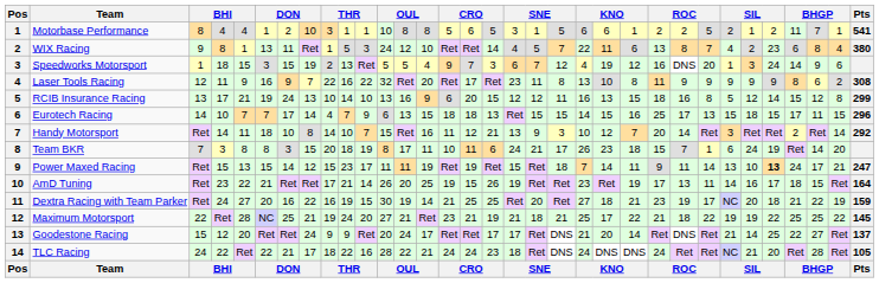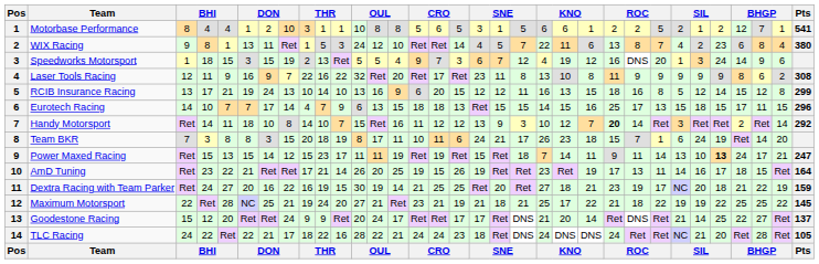 <table class="wikitable" style="font-size: 85%; text-align: center;">
 <tr valign="top">
 <th valign="middle">Pos</th>
 <th valign="middle">Team</th>
 <th colspan="3"><a href='#'>BHI</a></th>
 <th colspan="3"><a href='#'>DON</a></th>
 <th colspan="3"><a href='#'>THR</a></th>
 <th colspan="3"><a href='#'>OUL</a></th>
 <th colspan="3"><a href='#'>CRO</a></th>
 <th colspan="3"><a href='#'>SNE</a></th>
 <th colspan="3"><a href='#'>KNO</a></th>
 <th colspan="3"><a href='#'>ROC</a></th>
 <th colspan="3"><a href='#'>SIL</a></th>
 <th colspan="3"><a href='#'>BHGP</a></th>
 <th valign=middle>Pts</th>
 </tr>
 <tr>
 <th>1</th>
 <td align=left><a href='#'>Motorbase Performance</a></td>
 <td style="background:#ffdf9f;">8</td>
 <td style="background:#dfdfdf;">4</td>
 <td style="background:#dfdfdf;">4</td>
 <td style="background:#ffffbf;">1</td>
 <td style="background:#ffffbf;">2</td>
 <td style="background:#ffdf9f;">10</td>
 <td style="background:#ffdf9f;">3</td>
 <td style="background:#ffffbf;">1</td>
 <td style="background:#ffffbf;">1</td>
 <td style="background:#dfffdf;">10</td>
 <td style="background:#dfdfdf;">8</td>
 <td style="background:#dfdfdf;">8</td>
 <td style="background:#ffffbf;">5</td>
 <td style="background:#ffffbf;">6</td>
 <td style="background:#dfdfdf;">5</td>
 <td style="background:#ffffbf;">3</td>
 <td style="background:#ffffbf;">1</td>
 <td style="background:#dfdfdf;">5</td>
 <td style="background:#dfdfdf;">6</td>
 <td style="background:#ffffbf;">6</td>
 <td style="background:#ffffbf;">1</td>
 <td style="background:#ffffbf;">2</td>
 <td style="background:#ffffbf;">2</td>
 <td style="background:#dfdfdf;">5</td>
 <td style="background:#dfdfdf;">2</td>
 <td style="background:#ffffbf;">1</td>
 <td style="background:#ffffbf;">2</td>
-<td style="background:#dfffdf;">11</td>
+<td style="background:#dfffdf;">12</td>
 <td style="background:#dfdfdf;">7</td>
 <td style="background:#ffffbf;">1</td>
 <th>541</th>
 </tr>
 <tr>
 <th>2</th>
 <td align=left><a href='#'>WIX Racing</a></td>
 <td style="background:#dfffdf;">9</td>
 <td style="background:#ffdf9f;">8</td>
 <td style="background:#ffffbf;">1</td>
 <td style="background:#dfffdf;">13</td>
 <td style="background:#dfffdf;">11</td>
 <td style="background:#efcfff;">Ret</td>
 <td style="background:#ffffbf;">1</td>
 <td style="background:#dfdfdf;">5</td>
 <td style="background:#dfdfdf;">3</td>
 <td style="background:#dfffdf;">24</td>
 <td style="background:#dfffdf;">12</td>
 <td style="background:#dfffdf;">10</td>
 <td style="background:#efcfff;">Ret</td>
 <td style="background:#efcfff;">Ret</td>
 <td style="background:#dfffdf;">14</td>
 <td style="background:#dfdfdf;">4</td>
 <td style="background:#dfdfdf;">5</td>
 <td style="background:#ffdf9f;">7</td>
 <td style="background:#dfffdf;">22</td>
 <td style="background:#ffdf9f;">11</td>
 <td style="background:#dfdfdf;">6</td>
 <td style="background:#dfffdf;">13</td>
 <td style="background:#ffdf9f;">8</td>
 <td style="background:#ffdf9f;">7</td>
 <td style="background:#dfffdf;">4</td>
 <td style="background:#dfdfdf;">2</td>
 <td style="background:#dfffdf;">23</td>
 <td style="background:#dfdfdf;">6</td>
 <td style="background:#ffdf9f;">8</td>
 <td style="background:#ffdf9f;">4</td>
 <th>380</th>
 </tr>
 <tr>
 <th>3</th>
 <td align=left><a href='#'>Speedworks Motorsport</a></td>
 <td style="background:#ffffbf;">1</td>
 <td style="Background:#dfffdf;">18</td>
 <td style="Background:#dfffdf;">15</td>
 <td style="background:#dfdfdf;">3</td>
 <td style="Background:#dfffdf;">15</td>
 <td style="Background:#dfffdf;">19</td>
 <td style="background:#dfdfdf;">2</td>
 <td style="Background:#dfffdf;">13</td>
 <td style="background:#efcfff;">Ret</td>
 <td style="background:#ffffbf;">5</td>
 <td style="background:#ffffbf;">5</td>
 <td style="background:#ffffbf;">4</td>
 <td style="background:#ffdf9f;">9</td>
 <td style="background:#dfdfdf;">7</td>
 <td style="background:#ffffbf;">3</td>
 <td style="background:#ffdf9f;">6</td>
 <td style="background:#ffdf9f;">7</td>
 <td style="Background:#dfffdf;">12</td>
 <td style="background:#ffffbf;">4</td>
 <td style="Background:#dfffdf;">19</td>
 <td style="Background:#dfffdf;">12</td>
 <td style="Background:#dfffdf;">16</td>
 <td style="background:#ffffff;">DNS</td>
 <td style="Background:#dfffdf;">20</td>
 <td style="background:#ffffbf;">1</td>
 <td style="background:#ffdf9f;">3</td>
 <td style="Background:#dfffdf;">24</td>
 <td style="Background:#dfffdf;">14</td>
 <td style="Background:#dfffdf;">9</td>
 <td style="Background:#dfffdf;">6</td>
 <th></th>
 </tr>
 <tr>
 <th>4</th>
 <td align=left><a href='#'>Laser Tools Racing</a></td>
 <td style="background:#dfffdf;">12</td>
 <td style="background:#dfffdf;">11</td>
 <td style="background:#dfffdf;">9</td>
 <td style="background:#dfffdf;">16</td>
 <td style="background:#ffdf9f;">9</td>
 <td style="background:#ffffbf;">7</td>
 <td style="background:#dfffdf;">22</td>
 <td style="background:#dfffdf;">16</td>
 <td style="background:#dfffdf;">22</td>
 <td style="background:#dfffdf;">32</td>
 <td style="background:#efcfff;">Ret</td>
 <td style="background:#dfffdf;">20</td>
 <td style="background:#efcfff;">Ret</td>
 <td style="background:#dfffdf;">17</td>
 <td style="background:#efcfff;">Ret</td>
 <td style="background:#dfffdf;">23</td>
 <td style="background:#dfffdf;">11</td>
 <td style="background:#dfffdf;">8</td>
 <td style="background:#dfffdf;">13</td>
 <td style="background:#dfdfdf;">10</td>
 <td style="background:#dfffdf;">8</td>
 <td style="background:#ffdf9f;">11</td>
 <td style="background:#dfffdf;">9</td>
 <td style="background:#dfffdf;">9</td>
 <td style="background:#dfffdf;">9</td>
 <td style="background:#dfffdf;">9</td>
 <td style="background:#dfdfdf;">9</td>
 <td style="background:#ffdf9f;">8</td>
 <td style="background:#ffffbf;">6</td>
 <td style="background:#dfdfdf;">2</td>
 <th>308</th>
 </tr>
 <tr>
 <th>5</th>
 <td align=left><a href='#'>RCIB Insurance Racing</a></td>
 <td style="background:#dfffdf;">13</td>
 <td style="Background:#dfffdf;">17</td>
 <td style="Background:#dfffdf;">21</td>
 <td style="Background:#dfffdf;">19</td>
 <td style="Background:#dfffdf;">24</td>
 <td style="Background:#dfffdf;">13</td>
 <td style="Background:#dfffdf;">10</td>
 <td style="Background:#dfffdf;">14</td>
 <td style="Background:#dfffdf;">10</td>
 <td style="Background:#dfffdf;">13</td>
 <td style="Background:#dfffdf;">16</td>
 <td style="background:#ffdf9f;">9</td>
 <td style="background:#dfdfdf;">6</td>
 <td style="Background:#dfffdf;">20</td>
 <td style="Background:#dfffdf;">15</td>
 <td style="Background:#dfffdf;">12</td>
 <td style="Background:#dfffdf;">12</td>
 <td style="Background:#dfffdf;">11</td>
 <td style="Background:#dfffdf;">16</td>
 <td style="Background:#dfffdf;">13</td>
 <td style="Background:#dfffdf;">15</td>
 <td style="Background:#dfffdf;">18</td>
 <td style="Background:#dfffdf;">16</td>
 <td style="Background:#dfffdf;">8</td>
 <td style="Background:#dfffdf;">5</td>
 <td style="Background:#dfffdf;">12</td>
 <td style="Background:#dfffdf;">14</td>
 <td style="Background:#dfffdf;">15</td>
 <td style="Background:#dfffdf;">12</td>
 <td style="Background:#dfffdf;">8</td>
 <th>299</th>
 </tr>
 <tr>
 <th>6</th>
 <td align=left><a href='#'>Eurotech Racing</a></td>
 <td style="background:#dfffdf;">14</td>
 <td style="Background:#dfffdf;">10</td>
 <td style="Background:#ffdf9f;">7</td>
 <td style="Background:#ffdf9f;">7</td>
 <td style="background:#dfffdf;">17</td>
 <td style="background:#dfffdf;">14</td>
 <td style="background:#dfffdf;">4</td>
 <td style="Background:#ffdf9f;">7</td>
 <td style="background:#dfffdf;">9</td>
 <td style="background:#dfdfdf;">6</td>
 <td style="background:#dfffdf;">13</td>
 <td style="background:#dfffdf;">15</td>
 <td style="background:#dfffdf;">18</td>
 <td style="background:#dfffdf;">18</td>
 <td style="background:#dfffdf;">13</td>
 <td style="background:#efcfff;">Ret</td>
 <td style="background:#dfffdf;">15</td>
 <td style="background:#dfffdf;">15</td>
 <td style="background:#dfffdf;">14</td>
 <td style="background:#dfffdf;">15</td>
 <td style="background:#dfffdf;">16</td>
 <td style="background:#dfffdf;">25</td>
 <td style="background:#dfffdf;">17</td>
 <td style="background:#dfffdf;">13</td>
 <td style="background:#dfffdf;">15</td>
 <td style="background:#dfffdf;">18</td>
 <td style="background:#dfffdf;">15</td>
 <td style="background:#dfffdf;">17</td>
 <td style="background:#dfffdf;">11</td>
 <td style="background:#dfffdf;">15</td>
 <th>296</th>
 </tr>
 <tr>
 <th>7</th>
 <td align=left><a href='#'>Handy Motorsport</a></td>
 <td style="background:#efcfff;">Ret</td>
 <td style="Background:#dfffdf;">14</td>
 <td style="Background:#dfffdf;">11</td>
 <td style="Background:#dfffdf;">18</td>
 <td style="Background:#dfffdf;">10</td>
 <td style="background:#dfdfdf;">8</td>
 <td style="Background:#dfffdf;">14</td>
 <td style="Background:#dfffdf;">10</td>
 <td style="background:#ffdf9f;">7</td>
 <td style="Background:#dfffdf;">15</td>
 <td style="background:#efcfff;">Ret</td>
 <td style="Background:#dfffdf;">16</td>
 <td style="Background:#dfffdf;">11</td>
 <td style="Background:#dfffdf;">12</td>
-<td style="Background:#dfffdf;">21</td>
+<td style="Background:#dfffdf;">12</td>
 <td style="Background:#dfffdf;">13</td>
 <td style="Background:#dfffdf;">9</td>
 <td style="background:#ffffbf;">3</td>
 <td style="Background:#dfffdf;">10</td>
 <td style="Background:#dfffdf;">12</td>
 <td style="background:#ffdf9f;">7</td>
-<td style="Background:#dfffdf;">20</td>
+<td style="Background:#dfffdf;"><strong>20</strong></td>
 <td style="Background:#dfffdf;">14</td>
 <td style="background:#efcfff;">Ret</td>
 <td style="background:#ffdf9f;">3</td>
 <td style="background:#efcfff;">Ret</td>
 <td style="background:#efcfff;">Ret</td>
 <td style="background:#ffffbf;">2</td>
 <td style="background:#efcfff;">Ret</td>
 <td style="Background:#dfffdf;">14</td>
 <th>292</th>
 </tr>
 <tr>
 <th>8</th>
 <td align=left><a href='#'>Team BKR</a></td>
 <td style="background:#dfdfdf;">7</td>
 <td style="background:#ffffbf;">3</td>
 <td style="background:#dfffdf;">8</td>
 <td style="background:#dfffdf;">8</td>
 <td style="background:#dfdfdf;">3</td>
 <td style="background:#dfffdf;">15</td>
 <td style="background:#dfffdf;">20</td>
 <td style="background:#dfffdf;">18</td>
 <td style="background:#dfffdf;">19</td>
 <td style="Background:#ffdf9f;">8</td>
 <td style="background:#dfffdf;">17</td>
 <td style="background:#dfffdf;">11</td>
 <td style="background:#dfffdf;">10</td>
 <td style="Background:#ffdf9f;">11</td>
 <td style="Background:#ffdf9f;">6</td>
 <td style="background:#dfffdf;">24</td>
 <td style="background:#dfffdf;">21</td>
 <td style="background:#dfffdf;">17</td>
 <td style="background:#dfffdf;">26</td>
 <td style="background:#dfffdf;">23</td>
 <td style="background:#dfffdf;">18</td>
 <td style="background:#dfffdf;">15</td>
 <td style="background:#dfdfdf;">7</td>
 <td style="background:#ffffbf;">1</td>
 <td style="background:#dfffdf;">6</td>
 <td style="background:#dfffdf;">24</td>
 <td style="background:#dfffdf;">19</td>
 <td style="background:#efcfff;">Ret</td>
 <td style="background:#dfffdf;">14</td>
 <td style="background:#dfffdf;">20</td>
 <th></th>
 </tr>
 <tr>
 <th>9</th>
 <td align=left><a href='#'>Power Maxed Racing</a></td>
 <td style="background:#efcfff;">Ret</td>
 <td style="background:#dfffdf;">15</td>
 <td style="background:#dfffdf;">13</td>
 <td style="background:#dfffdf;">15</td>
 <td style="background:#dfffdf;">14</td>
 <td style="background:#dfffdf;">12</td>
 <td style="background:#dfffdf;">15</td>
 <td style="background:#dfffdf;">23</td>
 <td style="background:#dfffdf;">17</td>
 <td style="background:#dfffdf;">11</td>
 <td style="background:#ffdf9f;">11</td>
 <td style="background:#dfffdf;">19</td>
 <td style="background:#efcfff;">Ret</td>
 <td style="background:#dfffdf;">19</td>
 <td style="background:#efcfff;">Ret</td>
 <td style="background:#dfffdf;">15</td>
 <td style="background:#efcfff;">Ret</td>
 <td style="background:#dfffdf;">18</td>
 <td style="background:#ffdf9f;">7</td>
 <td style="background:#dfffdf;">14</td>
 <td style="background:#dfffdf;">11</td>
 <td style="background:#dfdfdf;">9</td>
 <td style="background:#dfffdf;">11</td>
 <td style="background:#dfffdf;">14</td>
 <td style="background:#dfffdf;">13</td>
 <td style="background:#dfffdf;">10</td>
 <td style="background:#ffdf9f;"><strong>13</strong></td>
 <td style="background:#dfffdf;">24</td>
 <td style="background:#dfffdf;">17</td>
 <td style="background:#dfffdf;">21</td>
 <th>247</th>
 </tr>
 <tr>
 <th>10</th>
 <td align=left><a href='#'>AmD Tuning</a></td>
 <td style="background:#efcfff;">Ret</td>
 <td style="background:#dfffdf;">23</td>
 <td style="background:#dfffdf;">22</td>
 <td style="background:#dfffdf;">21</td>
 <td style="background:#efcfff;">Ret</td>
 <td style="background:#efcfff;">Ret</td>
 <td style="background:#dfffdf;">17</td>
 <td style="background:#dfffdf;">21</td>
 <td style="background:#dfffdf;">14</td>
 <td style="background:#dfffdf;">26</td>
 <td style="background:#dfffdf;">20</td>
 <td style="background:#dfffdf;">25</td>
 <td style="background:#dfffdf;">19</td>
 <td style="background:#dfffdf;">15</td>
 <td style="background:#dfffdf;">26</td>
 <td style="background:#dfffdf;">19</td>
 <td style="background:#efcfff;">Ret</td>
 <td style="background:#efcfff;">Ret</td>
 <td style="background:#dfffdf;">23</td>
 <td style="background:#efcfff;">Ret</td>
 <td style="background:#dfffdf;">19</td>
 <td style="background:#dfffdf;">17</td>
 <td style="background:#dfffdf;">13</td>
 <td style="background:#dfffdf;">11</td>
 <td style="background:#dfffdf;">14</td>
 <td style="background:#dfffdf;">16</td>
 <td style="background:#dfffdf;">17</td>
 <td style="background:#dfffdf;">18</td>
 <td style="background:#dfffdf;">15</td>
 <td style="background:#efcfff;">Ret</td>
 <th>164</th>
 </tr>
 <tr>
 <th>11</th>
 <td align=left nowrap><a href='#'>Dextra Racing with Team Parker</a></td>
 <td style="background:#efcfff;">Ret</td>
 <td style="Background:#dfffdf;">24</td>
 <td style="Background:#dfffdf;">27</td>
 <td style="Background:#dfffdf;">20</td>
 <td style="Background:#dfffdf;">16</td>
 <td style="Background:#dfffdf;">22</td>
 <td style="Background:#dfffdf;">16</td>
 <td style="Background:#dfffdf;">19</td>
 <td style="Background:#dfffdf;">15</td>
 <td style="background:#dfffdf;">30</td>
 <td style="background:#dfffdf;">19</td>
 <td style="background:#dfffdf;">14</td>
 <td style="background:#dfffdf;">21</td>
 <td style="background:#dfffdf;">25</td>
 <td style="background:#dfffdf;">25</td>
 <td style="background:#efcfff;">Ret</td>
 <td style="background:#dfffdf;">20</td>
 <td style="background:#efcfff;">Ret</td>
 <td style="background:#dfffdf;">27</td>
 <td style="background:#dfffdf;">18</td>
 <td style="background:#dfffdf;">21</td>
 <td style="background:#dfffdf;">23</td>
 <td style="background:#dfffdf;">19</td>
 <td style="background:#dfffdf;">17</td>
 <td style="background:#cfcfff;">NC</td>
 <td style="background:#dfffdf;">20</td>
 <td style="background:#dfffdf;">18</td>
 <td style="background:#dfffdf;">21</td>
 <td style="background:#dfffdf;">22</td>
 <td style="background:#dfffdf;">19</td>
 <th>159</th>
 </tr>
 <tr>
 <th>12</th>
 <td align=left><a href='#'>Maximum Motorsport</a></td>
 <td style="background:#dfffdf;">22</td>
 <td style="Background:#efcfff;">Ret</td>
 <td style="Background:#dfffdf;">28</td>
 <td style="Background:#cfcfff;">NC</td>
 <td style="Background:#dfffdf;">25</td>
 <td style="Background:#dfffdf;">21</td>
 <td style="background:#dfffdf;">19</td>
 <td style="background:#dfffdf;">24</td>
 <td style="background:#dfffdf;">20</td>
 <td style="background:#dfffdf;">27</td>
 <td style="background:#dfffdf;">21</td>
 <td style="Background:#efcfff;">Ret</td>
 <td style="background:#dfffdf;">23</td>
 <td style="background:#dfffdf;">21</td>
 <td style="background:#dfffdf;">19</td>
 <td style="background:#dfffdf;">21</td>
 <td style="background:#dfffdf;">18</td>
 <td style="background:#dfffdf;">21</td>
 <td style="background:#dfffdf;">25</td>
 <td style="background:#dfffdf;">17</td>
 <td style="background:#dfffdf;">22</td>
 <td style="background:#dfffdf;">21</td>
 <td style="background:#dfffdf;">18</td>
 <td style="background:#dfffdf;">22</td>
 <td style="background:#dfffdf;">19</td>
 <td style="background:#dfffdf;">19</td>
 <td style="background:#dfffdf;">22</td>
 <td style="background:#dfffdf;">25</td>
 <td style="background:#dfffdf;">25</td>
 <td style="background:#dfffdf;">22</td>
 <th>145</th>
 </tr>
 <tr>
 <th>13</th>
 <td align=left><a href='#'>Goodestone Racing</a></td>
 <td style="background:#dfffdf;">15</td>
 <td style="background:#dfffdf;">12</td>
 <td style="Background:#dfffdf;">20</td>
 <td style="background:#efcfff;">Ret</td>
 <td style="background:#efcfff;">Ret</td>
 <td style="Background:#dfffdf;">24</td>
 <td style="background:#dfffdf;">9</td>
 <td style="background:#dfffdf;">9</td>
 <td style="background:#efcfff;">Ret</td>
 <td style="background:#dfffdf;">20</td>
 <td style="background:#dfffdf;">24</td>
 <td style="background:#dfffdf;">17</td>
 <td style="background:#efcfff;">Ret</td>
 <td style="background:#efcfff;">Ret</td>
 <td style="background:#dfffdf;">17</td>
 <td style="background:#dfffdf;">17</td>
 <td style="background:#efcfff;">Ret</td>
 <td style="background:#ffffff;">DNS</td>
 <td style="background:#dfffdf;">21</td>
 <td style="background:#dfffdf;">20</td>
 <td style="background:#dfffdf;">14</td>
 <td style="background:#efcfff;">Ret</td>
 <td style="background:#ffffff;">DNS</td>
 <td style="background:#efcfff;">Ret</td>
 <td style="background:#dfffdf;">21</td>
 <td style="background:#dfffdf;">14</td>
 <td style="background:#dfffdf;">25</td>
 <td style="background:#dfffdf;">22</td>
 <td style="background:#dfffdf;">27</td>
 <td style="background:#efcfff;">Ret</td>
 <th>137</th>
 </tr>
 <tr>
 <th>14</th>
 <td align=left><a href='#'>TLC Racing</a></td>
 <td style="background:#dfffdf;">24</td>
 <td style="background:#dfffdf;">22</td>
 <td style="Background:#efcfff;">Ret</td>
 <td style="background:#dfffdf;">22</td>
 <td style="background:#dfffdf;">21</td>
 <td style="background:#dfffdf;">17</td>
 <td style="Background:#dfffdf;">18</td>
 <td style="Background:#dfffdf;">22</td>
 <td style="Background:#dfffdf;">16</td>
 <td style="background:#dfffdf;">28</td>
 <td style="background:#dfffdf;">22</td>
 <td style="background:#dfffdf;">21</td>
 <td style="background:#dfffdf;">24</td>
 <td style="background:#dfffdf;">24</td>
 <td style="background:#dfffdf;">23</td>
 <td style="background:#dfffdf;">18</td>
 <td style="background:#efcfff;">Ret</td>
 <td style="background:#ffffff;">DNS</td>
 <td style="background:#dfffdf;">24</td>
 <td style="background:#ffffff;">DNS</td>
 <td style="background:#ffffff;">DNS</td>
 <td style="background:#dfffdf;">24</td>
 <td style="background:#efcfff;">Ret</td>
 <td style="background:#efcfff;">Ret</td>
 <td style="background:#cfcfff;">NC</td>
 <td style="background:#dfffdf;">21</td>
 <td style="background:#dfffdf;">20</td>
 <td style="background:#efcfff;">Ret</td>
 <td style="background:#dfffdf;">28</td>
 <td style="background:#efcfff;">Ret</td>
 <th>105</th>
 </tr>
 <tr valign="top">
 <th valign="middle">Pos</th>
 <th valign="middle">Team</th>
 <th colspan="3"><a href='#'>BHI</a></th>
 <th colspan="3"><a href='#'>DON</a></th>
 <th colspan="3"><a href='#'>THR</a></th>
 <th colspan="3"><a href='#'>OUL</a></th>
 <th colspan="3"><a href='#'>CRO</a></th>
 <th colspan="3"><a href='#'>SNE</a></th>
 <th colspan="3"><a href='#'>KNO</a></th>
 <th colspan="3"><a href='#'>ROC</a></th>
 <th colspan="3"><a href='#'>SIL</a></th>
 <th colspan="3"><a href='#'>BHGP</a></th>
 <th valign=middle>Pts</th>
 </tr>
 </table>
